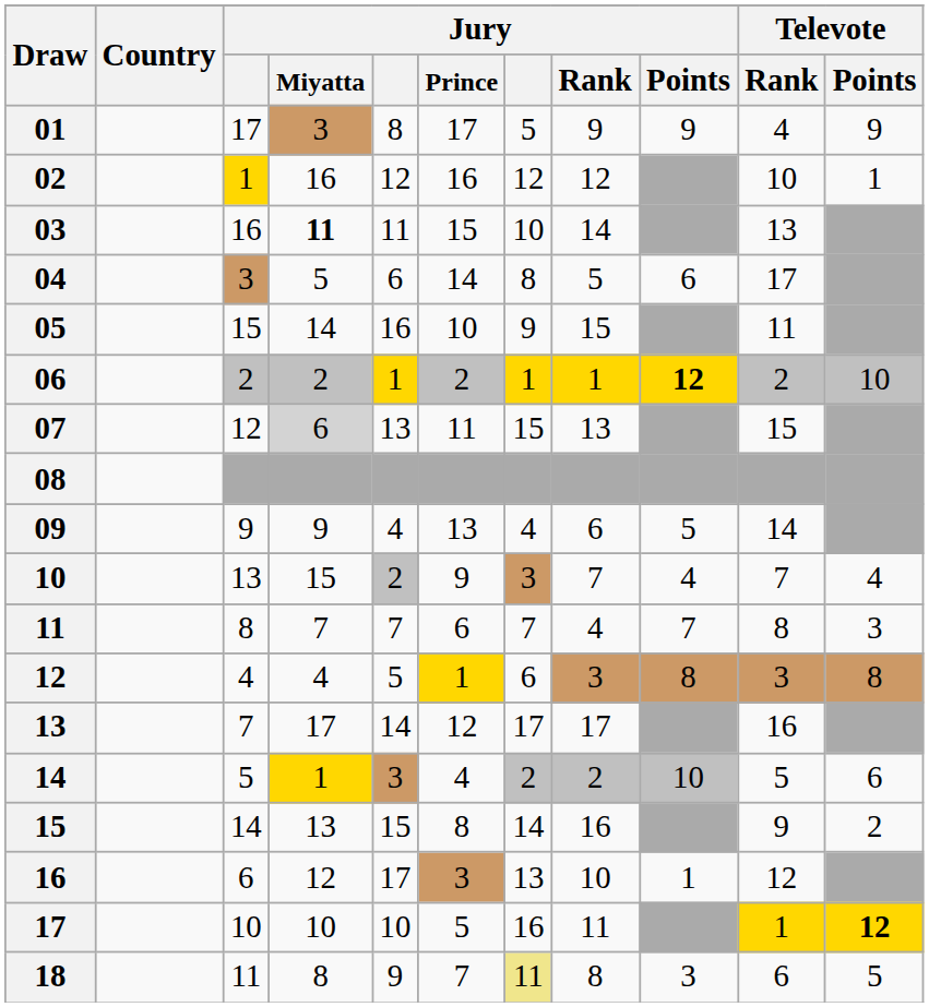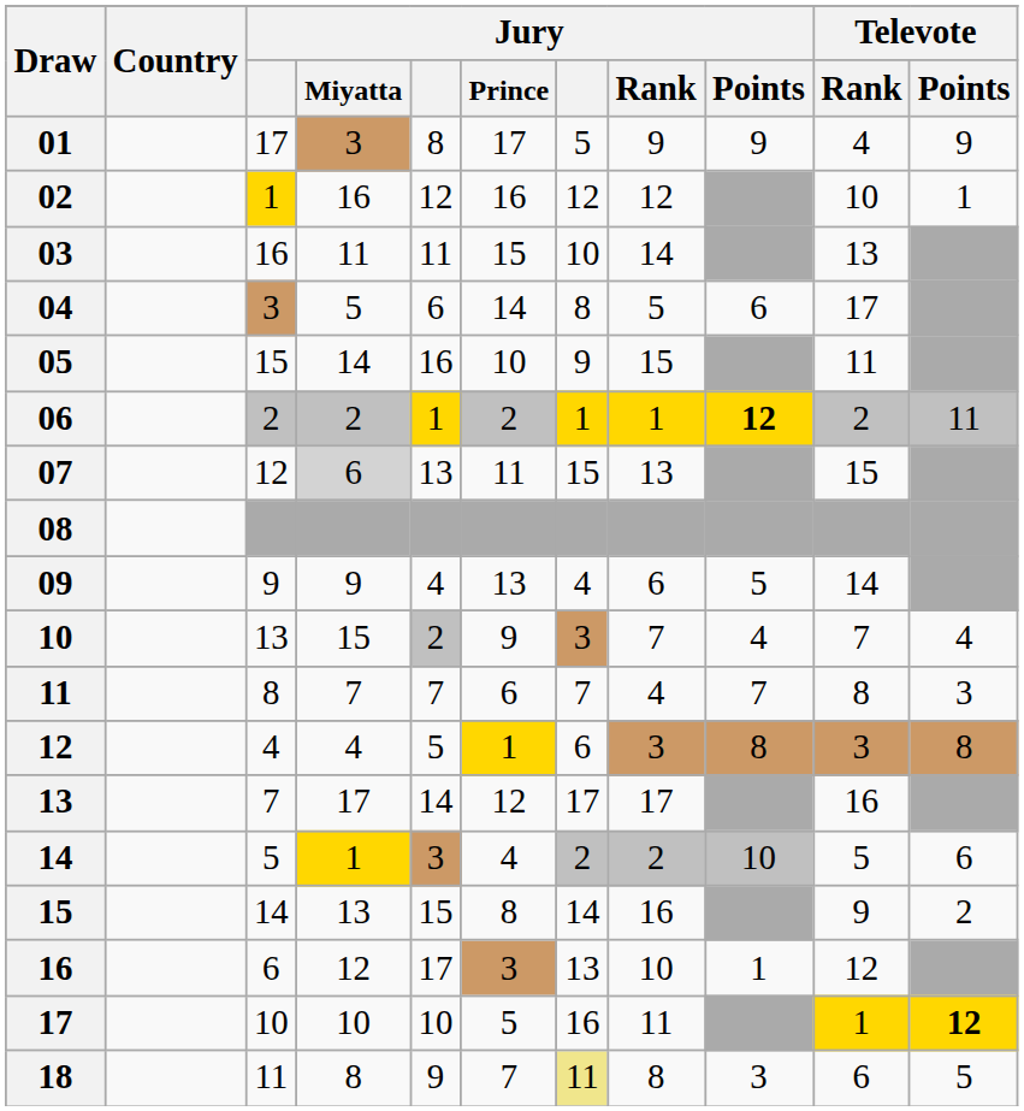 <table class="sortable wikitable collapsible plainrowheaders" style="text-align:center;">
 <tr>
 </tr>
 <tr>
 <th scope="col" rowspan="2">Draw</th>
 <th scope="col" rowspan="2">Country</th>
 <th scope="col" colspan="7">Jury</th>
 <th scope="col" colspan="2">Televote</th>
 </tr>
 <tr>
 <th scope="col"><small></small></th>
 <th scope="col"><small>Miyatta</small></th>
 <th scope="col"><small></small></th>
 <th scope="col"><small>Prince</small></th>
 <th scope="col"><small></small></th>
 <th scope="col">Rank</th>
 <th scope="col">Points</th>
 <th scope="col">Rank</th>
 <th scope="col">Points</th>
 </tr>
 <tr>
 <th scope="row" style="text-align:center;">01</th>
 <td style="text-align:left;"></td>
 <td>17</td>
 <td style="background:#CC9966;">3</td>
 <td>8</td>
 <td>17</td>
 <td>5</td>
 <td>9</td>
 <td>9</td>
 <td>4</td>
 <td>9</td>
 </tr>
 <tr>
 <th scope="row" style="text-align:center;">02</th>
 <td style="text-align:left;"></td>
 <td style="background:gold;">1</td>
 <td>16</td>
 <td>12</td>
 <td>16</td>
 <td>12</td>
 <td>12</td>
 <td style="background:#AAAAAA;"></td>
 <td>10</td>
 <td>1</td>
 </tr>
 <tr>
 <th scope="row" style="text-align:center;">03</th>
 <td style="text-align:left;"></td>
 <td>16</td>
-<td><strong>11</strong></td>
+<td>11</td>
 <td>11</td>
 <td>15</td>
 <td>10</td>
 <td>14</td>
 <td style="background:#AAAAAA;"></td>
 <td>13</td>
 <td style="background:#AAAAAA;"></td>
 </tr>
 <tr>
 <th scope="row" style="text-align:center;">04</th>
 <td style="text-align:left;"></td>
 <td style="background:#CC9966;">3</td>
 <td>5</td>
 <td>6</td>
 <td>14</td>
 <td>8</td>
 <td>5</td>
 <td>6</td>
 <td>17</td>
 <td style="background:#AAAAAA;"></td>
 </tr>
 <tr>
 <th scope="row" style="text-align:center;">05</th>
 <td style="text-align:left;"></td>
 <td>15</td>
 <td>14</td>
 <td>16</td>
 <td>10</td>
 <td>9</td>
 <td>15</td>
 <td style="background:#AAAAAA;"></td>
 <td>11</td>
 <td style="background:#AAAAAA;"></td>
 </tr>
 <tr>
 <th scope="row" style="text-align:center;">06</th>
 <td style="text-align:left;"></td>
 <td style="background:silver;">2</td>
 <td style="background:silver;">2</td>
 <td style="background:gold;">1</td>
 <td style="background:silver;">2</td>
 <td style="background:gold;">1</td>
 <td style="background:gold;">1</td>
 <td style="background:gold;"><strong>12</strong></td>
 <td style="background:silver;">2</td>
-<td style="background:silver;">10</td>
+<td style="background:silver;">11</td>
 </tr>
 <tr>
 <th scope="row" style="text-align:center;">07</th>
 <td style="text-align:left;"></td>
 <td>12</td>
 <td style="background: lightgrey;">6</td>
 <td>13</td>
 <td>11</td>
 <td>15</td>
 <td>13</td>
 <td style="background:#AAAAAA;"></td>
 <td>15</td>
 <td style="background:#AAAAAA;"></td>
 </tr>
 <tr class="sortbottom">
 <th scope="row" style="text-align:center;">08</th>
 <td style="text-align:left;"></td>
 <td style="background:#AAAAAA;"></td>
 <td style="background:#AAAAAA;"></td>
 <td style="background:#AAAAAA;"></td>
 <td style="background:#AAAAAA;"></td>
 <td style="background:#AAAAAA;"></td>
 <td style="background:#AAAAAA;"></td>
 <td style="background:#AAAAAA;"></td>
 <td style="background:#AAAAAA;"></td>
 <td style="background:#AAAAAA;"></td>
 </tr>
 <tr>
 <th scope="row" style="text-align:center;">09</th>
 <td style="text-align:left;"></td>
 <td>9</td>
 <td>9</td>
 <td>4</td>
 <td>13</td>
 <td>4</td>
 <td>6</td>
 <td>5</td>
 <td>14</td>
 <td style="background:#AAAAAA;"></td>
 </tr>
 <tr>
 <th scope="row" style="text-align:center;">10</th>
 <td style="text-align:left;"></td>
 <td>13</td>
 <td>15</td>
 <td style="background:silver;">2</td>
 <td>9</td>
 <td style="background:#CC9966;">3</td>
 <td>7</td>
 <td>4</td>
 <td>7</td>
 <td>4</td>
 </tr>
 <tr>
 <th scope="row" style="text-align:center;">11</th>
 <td style="text-align:left;"></td>
 <td>8</td>
 <td>7</td>
 <td>7</td>
 <td>6</td>
 <td>7</td>
 <td>4</td>
 <td>7</td>
 <td>8</td>
 <td>3</td>
 </tr>
 <tr>
 <th scope="row" style="text-align:center;">12</th>
 <td style="text-align:left;"></td>
 <td>4</td>
 <td>4</td>
 <td>5</td>
 <td style="background:gold;">1</td>
 <td>6</td>
 <td style="background:#CC9966;">3</td>
 <td style="background:#CC9966;">8</td>
 <td style="background:#CC9966;">3</td>
 <td style="background:#CC9966;">8</td>
 </tr>
 <tr>
 <th scope="row" style="text-align:center;">13</th>
 <td style="text-align:left;"></td>
 <td>7</td>
 <td>17</td>
 <td>14</td>
 <td>12</td>
 <td>17</td>
 <td>17</td>
 <td style="background:#AAAAAA;"></td>
 <td>16</td>
 <td style="background:#AAAAAA;"></td>
 </tr>
 <tr>
 <th scope="row" style="text-align:center;">14</th>
 <td style="text-align:left;"></td>
 <td>5</td>
 <td style="background:gold;">1</td>
 <td style="background:#CC9966;">3</td>
 <td>4</td>
 <td style="background:silver;">2</td>
 <td style="background:silver;">2</td>
 <td style="background:silver;">10</td>
 <td>5</td>
 <td>6</td>
 </tr>
 <tr>
 <th scope="row" style="text-align:center;">15</th>
 <td style="text-align:left;"></td>
 <td>14</td>
 <td>13</td>
 <td>15</td>
 <td>8</td>
 <td>14</td>
 <td>16</td>
 <td style="background:#AAAAAA;"></td>
 <td>9</td>
 <td>2</td>
 </tr>
 <tr>
 <th scope="row" style="text-align:center;">16</th>
 <td style="text-align:left;"></td>
 <td>6</td>
 <td>12</td>
 <td>17</td>
 <td style="background:#CC9966;">3</td>
 <td>13</td>
 <td>10</td>
 <td>1</td>
 <td>12</td>
 <td style="background:#AAAAAA;"></td>
 </tr>
 <tr>
 <th scope="row" style="text-align:center;">17</th>
 <td style="text-align:left;"></td>
 <td>10</td>
 <td>10</td>
 <td>10</td>
 <td>5</td>
 <td>16</td>
 <td>11</td>
 <td style="background:#AAAAAA;"></td>
 <td style="background:gold;">1</td>
 <td style="background:gold;"><strong>12</strong></td>
 </tr>
 <tr>
 <th scope="row" style="text-align:center;">18</th>
 <td style="text-align:left;"></td>
 <td>11</td>
 <td>8</td>
 <td>9</td>
 <td>7</td>
 <td style="background: khaki;">11</td>
 <td>8</td>
 <td>3</td>
 <td>6</td>
 <td>5</td>
 </tr>
 </table>
